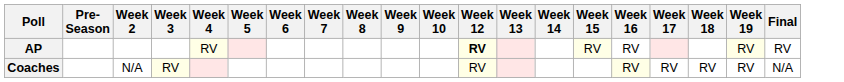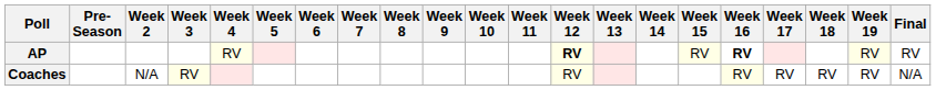 <table class="wikitable" style="white-space:nowrap;font-size:90%">
 <tr>
 <th>Poll</th>
 <th>Pre-<br>Season</th>
 <th>Week<br>2</th>
 <th>Week<br>3</th>
 <th>Week<br>4</th>
 <th>Week<br>5</th>
 <th>Week<br>6</th>
 <th>Week<br>7</th>
 <th>Week<br>8</th>
 <th>Week<br>9</th>
 <th>Week<br>10</th>
+<th>Week<br>11</th>
 <th>Week<br>12</th>
 <th>Week<br>13</th>
 <th>Week<br>14</th>
 <th>Week<br>15</th>
 <th>Week<br>16</th>
 <th>Week<br>17</th>
 <th>Week<br>18</th>
 <th>Week<br>19</th>
 <th>Final</th>
 </tr>
 <tr style="text-align:center;">
 <th>AP</th>
 <td style="background:#FFF;"></td>
 <td style="background:#FFF;"></td>
 <td style="background:#FFF;"></td>
 <td style="background:#FFFFE6;">RV</td>
 <td style="background:#FFE6E6;"></td>
 <td style="background:#FFF;"></td>
 <td style="background:#FFF;"></td>
 <td style="background:#FFF;"></td>
 <td style="background:#FFF;"></td>
 <td style="background:#FFF;"></td>
+<td style="background:#FFF;"></td>
 <td style="background:#FFFFE6;"><strong>RV</strong></td>
 <td style="background:#FFE6E6;"></td>
 <td style="background:#FFF;"></td>
 <td style="background:#FFFFE6;">RV</td>
-<td style="background:#FFF;">RV</td>
+<td style="background:#FFF;"><strong>RV</strong></td>
 <td style="background:#FFE6E6;"></td>
 <td style="background:#FFF;"></td>
 <td style="background:#FFFFE6;">RV</td>
 <td style="background:#FFF;">RV</td>
 </tr>
 <tr style="text-align:center;">
 <th>Coaches</th>
 <td style="background:#FFF;"></td>
 <td style="background:#FFF;">N/A</td>
 <td style="background:#FFFFE6;">RV</td>
 <td style="background:#FFE6E6;"></td>
 <td style="background:#FFF;"></td>
 <td style="background:#FFF;"></td>
 <td style="background:#FFF;"></td>
 <td style="background:#FFF;"></td>
 <td style="background:#FFF;"></td>
 <td style="background:#FFF;"></td>
+<td style="background:#FFF;"></td>
 <td style="background:#FFFFE6;">RV</td>
 <td style="background:#FFE6E6;"></td>
 <td style="background:#FFF;"></td>
 <td style="background:#FFF;"></td>
 <td style="background:#FFFFE6;">RV</td>
 <td style="background:#FFF;">RV</td>
 <td style="background:#FFF;">RV</td>
 <td style="background:#FFF;">RV</td>
 <td style="background:#FFF;">N/A</td>
 </tr>
 </table>
